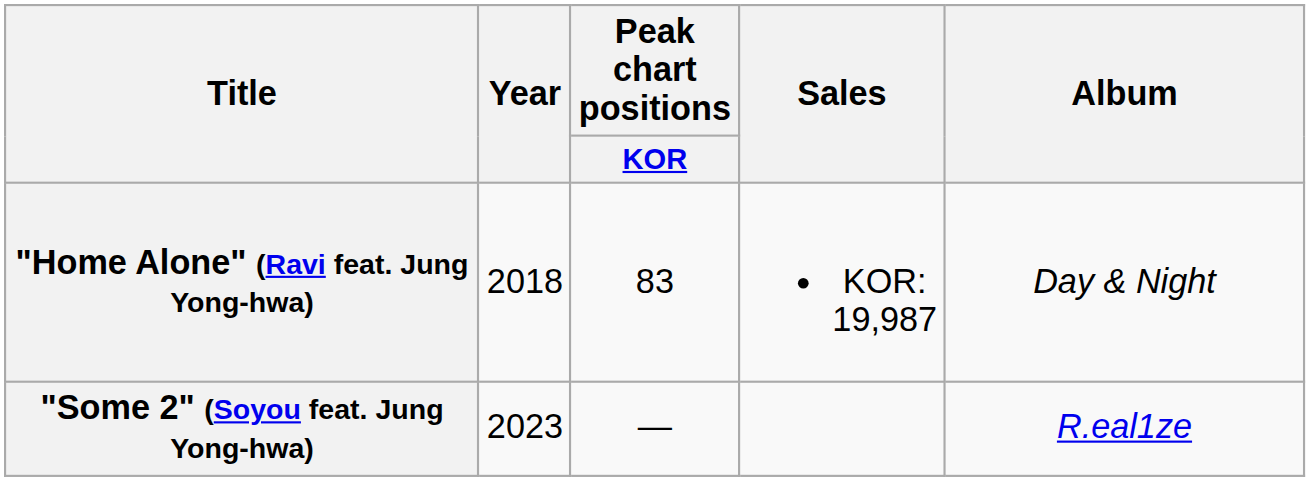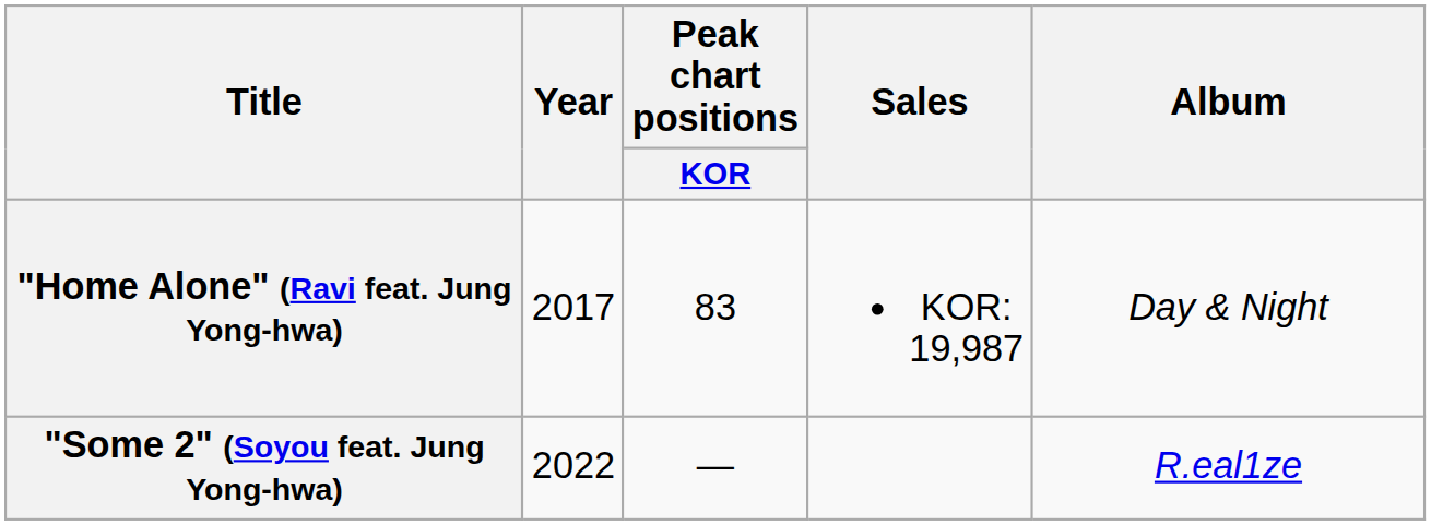 <table class="wikitable plainrowheaders" style="text-align:center;">
 <tr>
 <th rowspan="2" style="width:20em;">Title</th>
 <th rowspan="2">Year</th>
 <th colspan="1">Peak chart positions</th>
 <th rowspan="2">Sales</th>
 <th rowspan="2" style="width:14em;">Album</th>
 </tr>
 <tr>
 <th scope="col" style="width:2.5em;font-size:85%;"><a href='#'>KOR</a><br></th>
 </tr>
 <tr>
 <th scope="row">"Home Alone" <small>(<a href='#'>Ravi</a> feat. Jung Yong-hwa)</small></th>
-<td>2018</td>
+<td>2017</td>
 <td>83</td>
 <td><br><ul><li>KOR: 19,987</li></ul></td>
 <td><em>Day & Night</em></td>
 </tr>
 <tr>
 <th scope="row">"Some 2" <small>(<a href='#'>Soyou</a> feat. Jung Yong-hwa)</small></th>
-<td>2023</td>
+<td>2022</td>
 <td>—</td>
 <td></td>
 <td><em><a href='#'>R.eal1ze</a> </em></td>
 </tr>
 </table>
